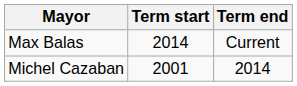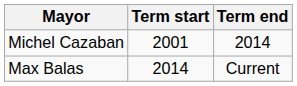 <table class="wikitable">
 <tr>
 <th>Mayor</th>
 <th>Term start</th>
 <th>Term end</th>
 </tr>
 <tr>
+<td>Michel Cazaban</td>
+<td align=center>2001</td>
+<td align=center>2014</td>
+</tr>
+<tr>
 <td>Max Balas</td>
 <td align=center>2014</td>
 <td align=center>Current</td>
 </tr>
-<tr>
-<td>Michel Cazaban</td>
-<td align=center>2001</td>
-<td align=center>2014</td>
-</tr>
 </table>
